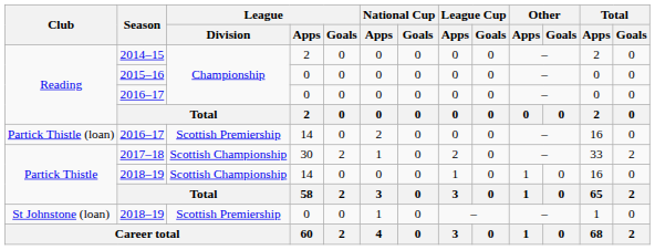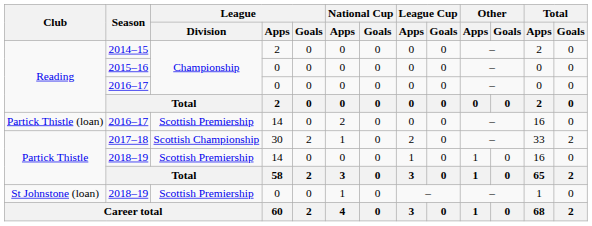 <table class="wikitable" style="text-align: center">
 <tr>
 <th rowspan="2">Club</th>
 <th rowspan="2">Season</th>
 <th colspan="3">League</th>
 <th colspan="2">National Cup</th>
 <th colspan="2">League Cup</th>
 <th colspan="2">Other</th>
 <th colspan="2">Total</th>
 </tr>
 <tr>
 <th>Division</th>
 <th>Apps</th>
 <th>Goals</th>
 <th>Apps</th>
 <th>Goals</th>
 <th>Apps</th>
 <th>Goals</th>
 <th>Apps</th>
 <th>Goals</th>
 <th>Apps</th>
 <th>Goals</th>
 </tr>
 <tr>
 <td rowspan="4"><a href='#'>Reading</a></td>
 <td><a href='#'>2014–15</a></td>
 <td rowspan="3"><a href='#'>Championship</a></td>
 <td>2</td>
 <td>0</td>
 <td>0</td>
 <td>0</td>
 <td>0</td>
 <td>0</td>
 <td colspan="2">–</td>
 <td>2</td>
 <td>0</td>
 </tr>
 <tr>
 <td><a href='#'>2015–16</a></td>
 <td>0</td>
 <td>0</td>
 <td>0</td>
 <td>0</td>
 <td>0</td>
 <td>0</td>
 <td colspan="2">–</td>
 <td>0</td>
 <td>0</td>
 </tr>
 <tr>
 <td><a href='#'>2016–17</a></td>
 <td>0</td>
 <td>0</td>
 <td>0</td>
 <td>0</td>
 <td>0</td>
 <td>0</td>
 <td colspan="2">–</td>
 <td>0</td>
 <td>0</td>
 </tr>
 <tr>
 <th colspan="2">Total</th>
 <th>2</th>
 <th>0</th>
 <th>0</th>
 <th>0</th>
 <th>0</th>
 <th>0</th>
 <th>0</th>
 <th>0</th>
 <th>2</th>
 <th>0</th>
 </tr>
 <tr>
 <td valign="center"><a href='#'>Partick Thistle</a> (loan)</td>
 <td><a href='#'>2016–17</a></td>
 <td><a href='#'>Scottish Premiership</a></td>
 <td>14</td>
 <td>0</td>
 <td>2</td>
 <td>0</td>
 <td>0</td>
 <td>0</td>
 <td colspan="2">–</td>
 <td>16</td>
 <td>0</td>
 </tr>
 <tr>
 <td rowspan="3"><a href='#'>Partick Thistle</a></td>
 <td><a href='#'>2017–18</a></td>
 <td><a href='#'>Scottish Championship</a></td>
 <td>30</td>
 <td>2</td>
 <td>1</td>
 <td>0</td>
 <td>2</td>
 <td>0</td>
 <td colspan="2">–</td>
 <td>33</td>
 <td>2</td>
 </tr>
 <tr>
 <td><a href='#'>2018–19</a></td>
-<td><a href='#'>Scottish Championship</a></td>
+<td><a href='#'>Scottish Premiership</a></td>
 <td>14</td>
 <td>0</td>
 <td>0</td>
 <td>0</td>
 <td>1</td>
 <td>0</td>
 <td>1</td>
 <td>0</td>
 <td>16</td>
 <td>0</td>
 </tr>
 <tr>
 <th colspan="2">Total</th>
 <th>58</th>
 <th>2</th>
 <th>3</th>
 <th>0</th>
 <th>3</th>
 <th>0</th>
 <th>1</th>
 <th>0</th>
 <th>65</th>
 <th>2</th>
 </tr>
 <tr>
 <td><a href='#'>St Johnstone</a> (loan)</td>
 <td><a href='#'>2018–19</a></td>
 <td><a href='#'>Scottish Premiership</a></td>
 <td>0</td>
 <td>0</td>
 <td>1</td>
 <td>0</td>
 <td colspan="2">–</td>
 <td colspan="2">–</td>
 <td>1</td>
 <td>0</td>
 </tr>
 <tr>
 <th colspan="3">Career total</th>
 <th>60</th>
 <th>2</th>
 <th>4</th>
 <th>0</th>
 <th>3</th>
 <th>0</th>
 <th>1</th>
 <th>0</th>
 <th>68</th>
 <th>2</th>
 </tr>
 </table>
